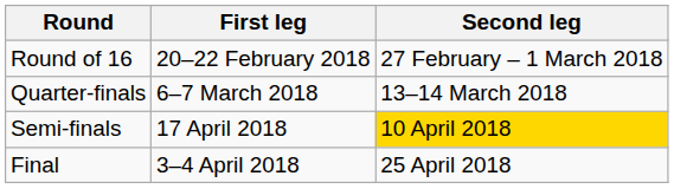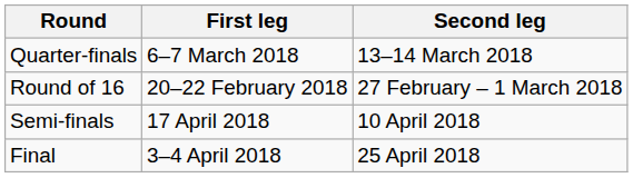 <table class="wikitable">
 <tr>
 <th>Round</th>
 <th>First leg</th>
 <th>Second leg</th>
 </tr>
 <tr>
+<td>Quarter-finals</td>
+<td>6–7 March 2018</td>
+<td>13–14 March 2018</td>
+</tr>
+<tr>
 <td>Round of 16</td>
 <td>20–22 February 2018</td>
 <td>27 February – 1 March 2018</td>
 </tr>
 <tr>
-<td>Quarter-finals</td>
-<td>6–7 March 2018</td>
-<td>13–14 March 2018</td>
-</tr>
-<tr>
 <td>Semi-finals</td>
 <td>17 April 2018</td>
-<td style="background: gold;">10 April 2018</td>
+<td>10 April 2018</td>
 </tr>
 <tr>
 <td>Final</td>
 <td>3–4 April 2018</td>
 <td>25 April 2018</td>
 </tr>
 </table>
